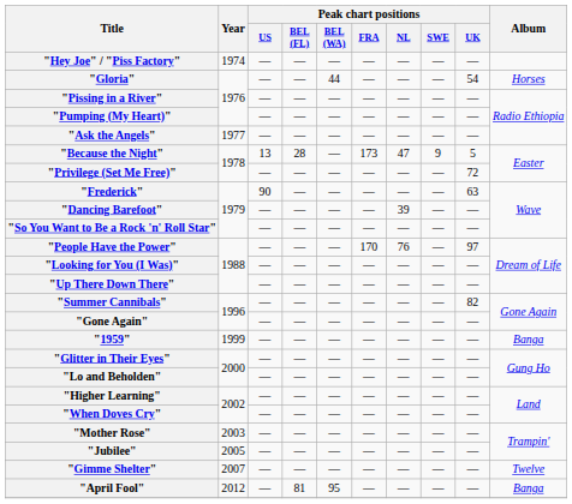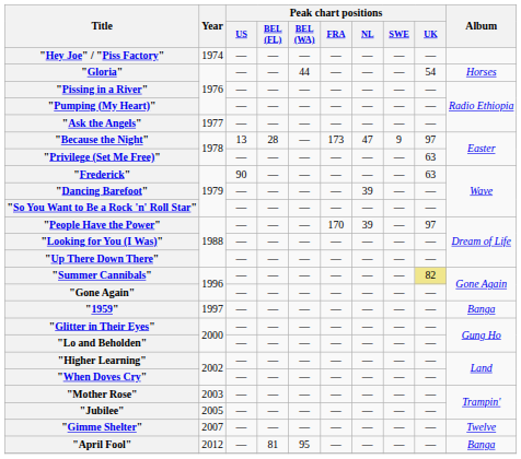 <table class="wikitable plainrowheaders" style="text-align:center;">
 <tr>
 <th rowspan="2">Title</th>
 <th rowspan="2">Year</th>
 <th colspan="7">Peak chart positions</th>
 <th rowspan="2">Album</th>
 </tr>
 <tr>
 <th style="width:3em;font-size:85%"><a href='#'>US</a><br></th>
 <th style="width:3em;font-size:85%"><a href='#'>BEL<br>(FL)</a><br></th>
 <th style="width:3em;font-size:85%"><a href='#'>BEL<br>(WA)</a><br></th>
 <th style="width:3em;font-size:85%"><a href='#'>FRA</a><br></th>
 <th style="width:3em;font-size:85%"><a href='#'>NL</a><br></th>
 <th style="width:3em;font-size:85%"><a href='#'>SWE</a><br></th>
 <th style="width:3em;font-size:85%"><a href='#'>UK</a><br></th>
 </tr>
 <tr>
 <th scope="row">"<a href='#'>Hey Joe</a>" / "<a href='#'>Piss Factory</a>"</th>
 <td>1974</td>
 <td>—</td>
 <td>—</td>
 <td>—</td>
 <td>—</td>
 <td>—</td>
 <td>—</td>
 <td>—</td>
 <td></td>
 </tr>
 <tr>
 <th scope="row">"<a href='#'>Gloria</a>"</th>
 <td rowspan="3">1976</td>
 <td>—</td>
 <td>—</td>
 <td>44</td>
 <td>—</td>
 <td>—</td>
 <td>—</td>
 <td>54</td>
 <td><em><a href='#'>Horses</a></em></td>
 </tr>
 <tr>
 <th scope="row">"<a href='#'>Pissing in a River</a>"</th>
 <td>—</td>
 <td>—</td>
 <td>—</td>
 <td>—</td>
 <td>—</td>
 <td>—</td>
 <td>—</td>
 <td rowspan="3"><em><a href='#'>Radio Ethiopia</a></em></td>
 </tr>
 <tr>
 <th scope="row">"<a href='#'>Pumping (My Heart)</a>"</th>
 <td>—</td>
 <td>—</td>
 <td>—</td>
 <td>—</td>
 <td>—</td>
 <td>—</td>
 <td>—</td>
 </tr>
 <tr>
 <th scope="row">"<a href='#'>Ask the Angels</a>"</th>
 <td>1977</td>
 <td>—</td>
 <td>—</td>
 <td>—</td>
 <td>—</td>
 <td>—</td>
 <td>—</td>
 <td>—</td>
 </tr>
 <tr>
 <th scope="row">"<a href='#'>Because the Night</a>"</th>
 <td rowspan="2">1978</td>
 <td>13</td>
 <td>28</td>
 <td>—</td>
 <td>173</td>
 <td>47</td>
 <td>9</td>
-<td>5</td>
+<td>97</td>
 <td rowspan="2"><em><a href='#'>Easter</a></em></td>
 </tr>
 <tr>
 <th scope="row">"<a href='#'>Privilege (Set Me Free)</a>"</th>
 <td>—</td>
 <td>—</td>
 <td>—</td>
 <td>—</td>
 <td>—</td>
 <td>—</td>
-<td>72</td>
+<td>63</td>
 </tr>
 <tr>
 <th scope="row">"<a href='#'>Frederick</a>"</th>
 <td rowspan="3">1979</td>
 <td>90</td>
 <td>—</td>
 <td>—</td>
 <td>—</td>
 <td>—</td>
 <td>—</td>
 <td>63</td>
 <td rowspan="3"><em><a href='#'>Wave</a></em></td>
 </tr>
 <tr>
 <th scope="row">"<a href='#'>Dancing Barefoot</a>"</th>
 <td>—</td>
 <td>—</td>
 <td>—</td>
 <td>—</td>
 <td>39</td>
 <td>—</td>
 <td>—</td>
 </tr>
 <tr>
 <th scope="row">"<a href='#'>So You Want to Be a Rock 'n' Roll Star</a>"</th>
 <td>—</td>
 <td>—</td>
 <td>—</td>
 <td>—</td>
 <td>—</td>
 <td>—</td>
 <td>—</td>
 </tr>
 <tr>
 <th scope="row">"<a href='#'>People Have the Power</a>"</th>
 <td rowspan="3">1988</td>
 <td>—</td>
 <td>—</td>
 <td>—</td>
 <td>170</td>
-<td>76</td>
+<td>39</td>
 <td>—</td>
 <td>97</td>
 <td rowspan="3"><em><a href='#'>Dream of Life</a></em></td>
 </tr>
 <tr>
 <th scope="row">"<a href='#'>Looking for You (I Was)</a>"</th>
 <td>—</td>
 <td>—</td>
 <td>—</td>
 <td>—</td>
 <td>—</td>
 <td>—</td>
 <td>—</td>
 </tr>
 <tr>
 <th scope="row">"<a href='#'>Up There Down There</a>"</th>
 <td>—</td>
 <td>—</td>
 <td>—</td>
 <td>—</td>
 <td>—</td>
 <td>—</td>
 <td>—</td>
 </tr>
 <tr>
 <th scope="row">"<a href='#'>Summer Cannibals</a>"</th>
 <td rowspan="2">1996</td>
 <td>—</td>
 <td>—</td>
 <td>—</td>
 <td>—</td>
 <td>—</td>
 <td>—</td>
-<td>82</td>
+<td style="background: khaki;">82</td>
 <td rowspan="2"><em><a href='#'>Gone Again</a></em></td>
 </tr>
 <tr>
 <th scope="row">"Gone Again"</th>
 <td>—</td>
 <td>—</td>
 <td>—</td>
 <td>—</td>
 <td>—</td>
 <td>—</td>
 <td>—</td>
 </tr>
 <tr>
 <th scope="row">"<a href='#'>1959</a>"</th>
-<td>1999</td>
+<td>1997</td>
 <td>—</td>
 <td>—</td>
 <td>—</td>
 <td>—</td>
 <td>—</td>
 <td>—</td>
 <td>—</td>
 <td><em><a href='#'>Banga</a></em></td>
 </tr>
 <tr>
 <th scope="row">"<a href='#'>Glitter in Their Eyes</a>"</th>
 <td rowspan="2">2000</td>
 <td>—</td>
 <td>—</td>
 <td>—</td>
 <td>—</td>
 <td>—</td>
 <td>—</td>
 <td>—</td>
 <td rowspan="2"><em><a href='#'>Gung Ho</a></em></td>
 </tr>
 <tr>
 <th scope="row">"Lo and Beholden"</th>
 <td>—</td>
 <td>—</td>
 <td>—</td>
 <td>—</td>
 <td>—</td>
 <td>—</td>
 <td>—</td>
 </tr>
 <tr>
 <th scope="row">"Higher Learning"</th>
 <td rowspan="2">2002</td>
 <td>—</td>
 <td>—</td>
 <td>—</td>
 <td>—</td>
 <td>—</td>
 <td>—</td>
 <td>—</td>
 <td rowspan="2"><em><a href='#'>Land</a></em></td>
 </tr>
 <tr>
 <th scope="row">"<a href='#'>When Doves Cry</a>"</th>
 <td>—</td>
 <td>—</td>
 <td>—</td>
 <td>—</td>
 <td>—</td>
 <td>—</td>
 <td>—</td>
 </tr>
 <tr>
 <th scope="row">"Mother Rose"</th>
 <td>2003</td>
 <td>—</td>
 <td>—</td>
 <td>—</td>
 <td>—</td>
 <td>—</td>
 <td>—</td>
 <td>—</td>
 <td rowspan="2"><em><a href='#'>Trampin'</a></em></td>
 </tr>
 <tr>
 <th scope="row">"Jubilee"</th>
 <td>2005</td>
 <td>—</td>
 <td>—</td>
 <td>—</td>
 <td>—</td>
 <td>—</td>
 <td>—</td>
 <td>—</td>
 </tr>
 <tr>
 <th scope="row">"<a href='#'>Gimme Shelter</a>"</th>
 <td>2007</td>
 <td>—</td>
 <td>—</td>
 <td>—</td>
 <td>—</td>
 <td>—</td>
 <td>—</td>
 <td>—</td>
 <td><em><a href='#'>Twelve</a></em></td>
 </tr>
 <tr>
 <th scope="row">"April Fool"</th>
 <td>2012</td>
 <td>—</td>
 <td>81</td>
 <td>95</td>
 <td>—</td>
 <td>—</td>
 <td>—</td>
 <td>—</td>
 <td><em><a href='#'>Banga</a></em></td>
 </tr>
 <tr>
 </tr>
 </table>
